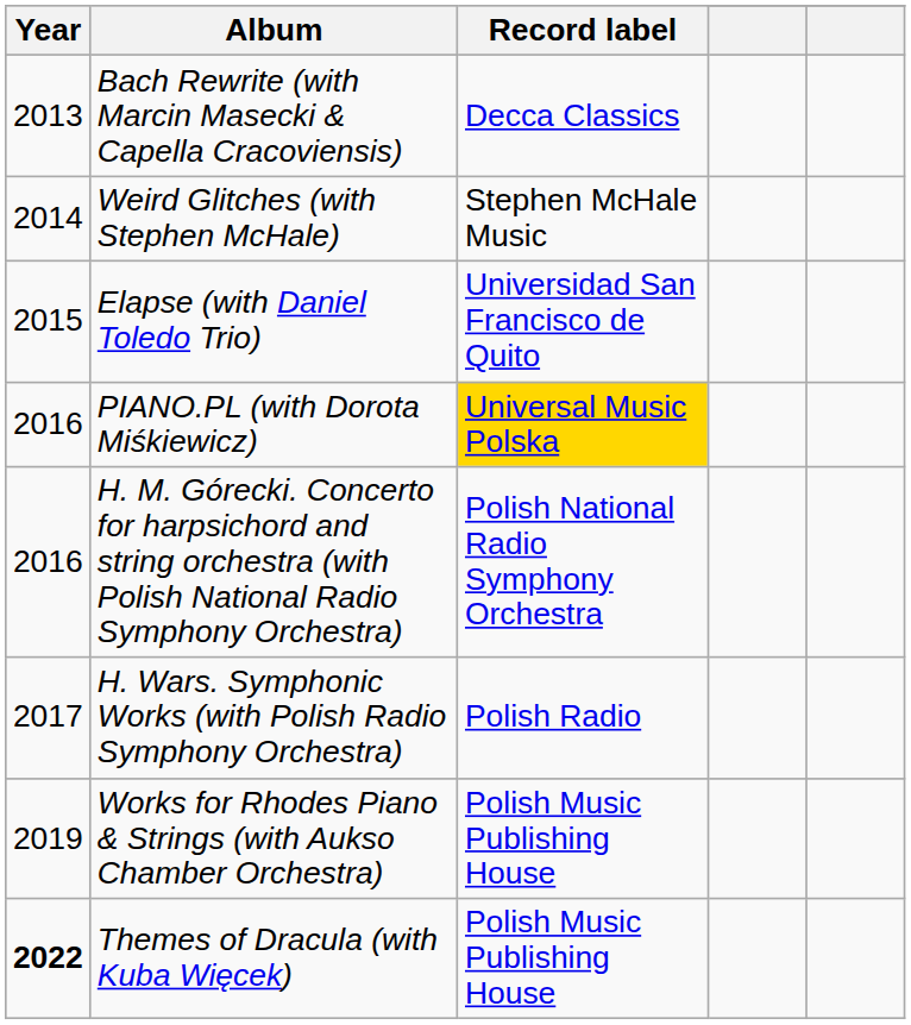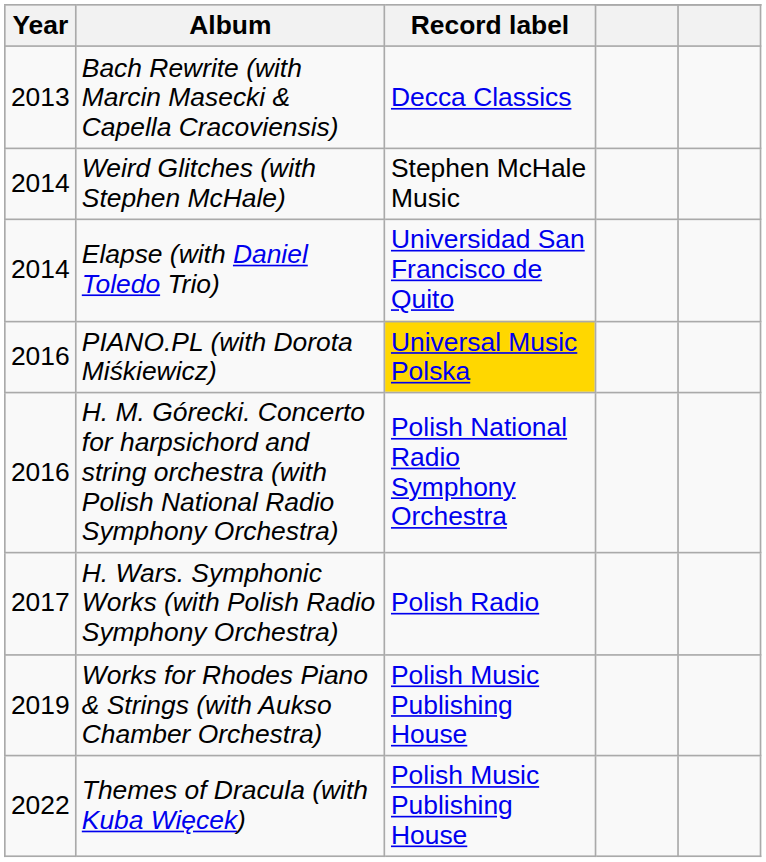 <table class="wikitable">
 <tr>
 <th align="center" rowspan="2" width="20">Year</th>
 <th align="center" rowspan="2" width="180">Album</th>
 <th align="center" rowspan="2" width="120">Record label</th>
 </tr>
 <tr>
 <th scope="col" style="width:3em;font-size:90%;"></th>
 <th scope="col" style="width:3em;font-size:90%;"></th>
 </tr>
 <tr>
 <td>2013</td>
 <td><em>Bach Rewrite (with Marcin Masecki & Capella Cracoviensis)</em></td>
 <td><a href='#'>Decca Classics</a></td>
 <td align="center"></td>
 <td align="center"></td>
 </tr>
 <tr>
 <td>2014</td>
 <td><em>Weird Glitches (with Stephen McHale)</em></td>
 <td>Stephen McHale Music</td>
 <td align="center"></td>
 <td align="center"></td>
 </tr>
 <tr>
-<td>2015</td>
+<td>2014</td>
 <td><em>Elapse (with <a href='#'>Daniel Toledo</a> Trio)</em></td>
 <td><a href='#'>Universidad San Francisco de Quito</a></td>
 <td align="center"></td>
 <td align="center"></td>
 </tr>
 <tr>
 <td>2016</td>
 <td><em>PIANO.PL (with Dorota Miśkiewicz)</em></td>
 <td style="background: gold;"><a href='#'>Universal Music Polska</a></td>
 <td align="center"></td>
 <td align="center"></td>
 </tr>
 <tr>
 <td>2016</td>
 <td><em>H. M. Górecki. Concerto for harpsichord and string orchestra (with Polish National Radio Symphony Orchestra)</em></td>
 <td><a href='#'>Polish National Radio Symphony Orchestra</a></td>
 <td align="center"></td>
 <td align="center"></td>
 </tr>
 <tr>
 <td>2017</td>
 <td><em>H. Wars. Symphonic Works (with Polish Radio Symphony Orchestra)</em></td>
 <td><a href='#'>Polish Radio</a></td>
 <td align="center"></td>
 <td align="center"></td>
 </tr>
 <tr>
 <td>2019</td>
 <td><em>Works for Rhodes Piano & Strings (with Aukso Chamber Orchestra)</em></td>
 <td><a href='#'>Polish Music Publishing House</a></td>
 <td align="center"></td>
 <td align="center"></td>
 </tr>
 <tr>
-<td><strong>2022</strong></td>
+<td>2022</td>
 <td><em>Themes of Dracula (with <a href='#'>Kuba Więcek</a>)</em></td>
 <td><a href='#'>Polish Music Publishing House</a></td>
 <td align="center"></td>
 <td align="center"></td>
 </tr>
 </table>
